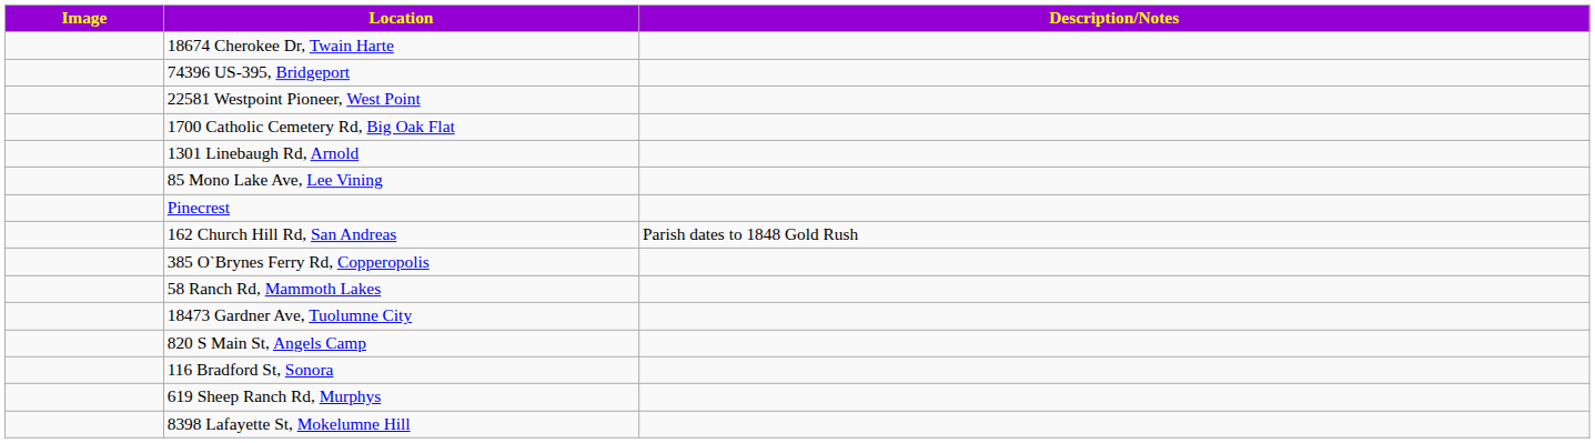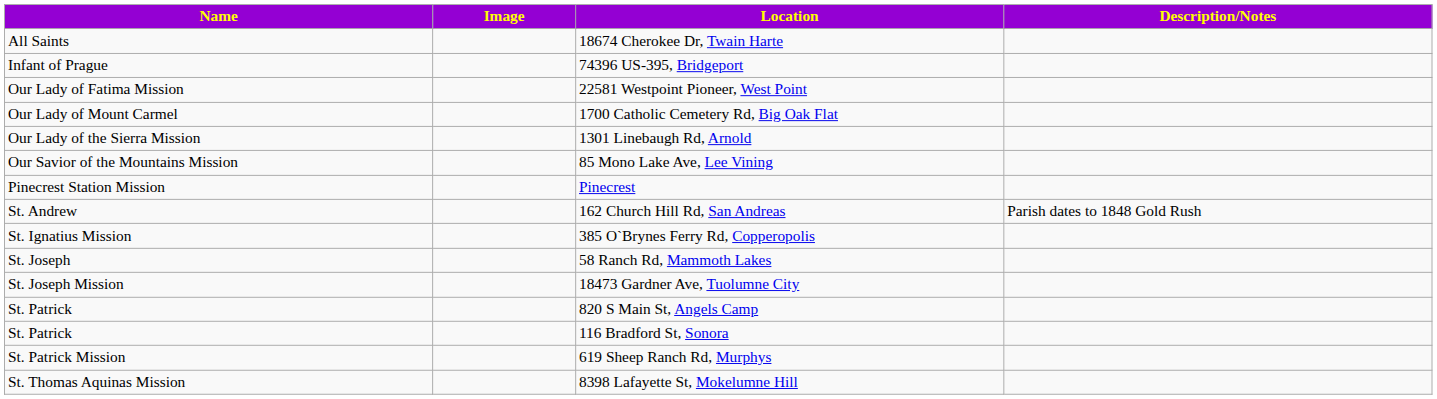 <table class="wikitable sortable" style="width:75%">
 <tr>
+<th style="background:darkviolet; color:yellow;" width="30%"><strong>Name</strong></th>
 <th style="background:darkviolet; color:yellow;" width="10%"><strong>Image</strong></th>
 <th style="background:darkviolet; color:yellow;" width="30%"><strong>Location</strong></th>
 <th style="background:darkviolet; color:yellow;" width="30"><strong>Description/Notes</strong></th>
 </tr>
 <tr>
+<td>All Saints</td>
 <td></td>
 <td>18674 Cherokee Dr, <a href='#'>Twain Harte</a></td>
 <td></td>
 </tr>
 <tr>
+<td>Infant of Prague</td>
 <td></td>
 <td>74396 US-395, <a href='#'>Bridgeport</a></td>
 <td></td>
 </tr>
 <tr>
+<td>Our Lady of Fatima Mission</td>
 <td></td>
 <td>22581 Westpoint Pioneer, <a href='#'>West Point</a></td>
 <td></td>
 </tr>
 <tr>
+<td>Our Lady of Mount Carmel</td>
 <td></td>
 <td>1700 Catholic Cemetery Rd, <a href='#'>Big Oak Flat</a></td>
 <td></td>
 </tr>
 <tr>
+<td>Our Lady of the Sierra Mission</td>
 <td></td>
 <td>1301 Linebaugh Rd, <a href='#'>Arnold</a></td>
 <td></td>
 </tr>
 <tr>
+<td>Our Savior of the Mountains Mission</td>
 <td></td>
 <td>85 Mono Lake Ave, <a href='#'>Lee Vining</a></td>
 <td></td>
 </tr>
 <tr>
+<td>Pinecrest Station Mission</td>
 <td></td>
 <td><a href='#'>Pinecrest</a></td>
 <td></td>
 </tr>
 <tr>
+<td>St. Andrew</td>
 <td></td>
 <td>162 Church Hill Rd, <a href='#'>San Andreas</a></td>
 <td>Parish dates to 1848 Gold Rush</td>
 </tr>
 <tr>
+<td>St. Ignatius Mission</td>
 <td></td>
 <td>385 O`Brynes Ferry Rd, <a href='#'>Copperopolis</a></td>
 <td></td>
 </tr>
 <tr>
+<td>St. Joseph</td>
 <td></td>
 <td>58 Ranch Rd, <a href='#'>Mammoth Lakes</a></td>
 <td></td>
 </tr>
 <tr>
+<td>St. Joseph Mission</td>
 <td></td>
 <td>18473 Gardner Ave, <a href='#'>Tuolumne City</a></td>
 <td></td>
 </tr>
 <tr>
+<td>St. Patrick</td>
 <td></td>
 <td>820 S Main St, <a href='#'>Angels Camp</a></td>
 <td></td>
 </tr>
 <tr>
+<td>St. Patrick</td>
 <td></td>
 <td>116 Bradford St, <a href='#'>Sonora</a></td>
 <td></td>
 </tr>
 <tr>
+<td>St. Patrick Mission</td>
 <td></td>
 <td>619 Sheep Ranch Rd, <a href='#'>Murphys</a></td>
 <td></td>
 </tr>
 <tr>
+<td>St. Thomas Aquinas Mission</td>
 <td></td>
 <td>8398 Lafayette St, <a href='#'>Mokelumne Hill</a></td>
 <td></td>
 </tr>
 </table>
